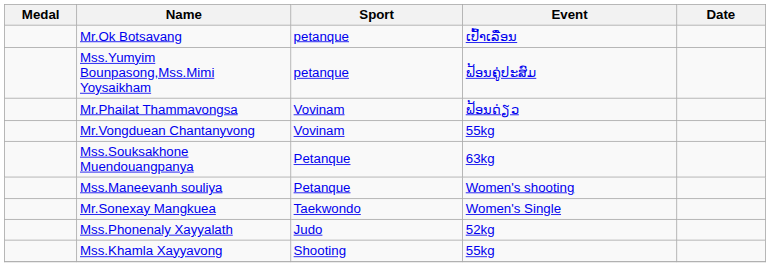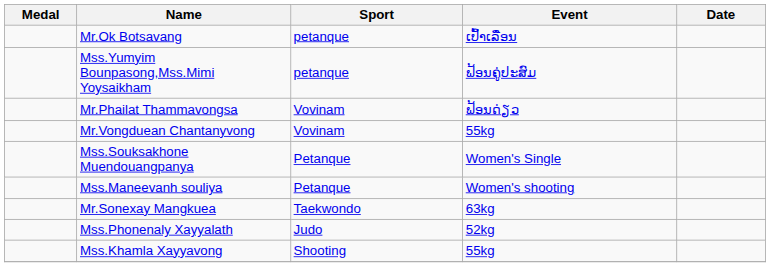 <table class="wikitable sortable" style="font-size:100%">
 <tr>
 <th width="80">Medal</th>
 <th width="250">Name</th>
 <th width="200">Sport</th>
 <th width="250">Event</th>
 <th width="100">Date</th>
 </tr>
 <tr>
 <td></td>
 <td><a href='#'>Mr.Ok Botsavang</a></td>
 <td><a href='#'>petanque</a></td>
 <td><a href='#'>ເປົ້າເລື່ອນ</a></td>
 <td></td>
 </tr>
 <tr>
 <td></td>
 <td><a href='#'>Mss.Yumyim Bounpasong,Mss.Mimi Yoysaikham</a></td>
 <td><a href='#'>petanque</a></td>
 <td><a href='#'>ຟ້ອນຄູ່ປະສົມ</a></td>
 <td></td>
 </tr>
 <tr>
 <td></td>
 <td><a href='#'>Mr.Phailat Thammavongsa</a></td>
 <td><a href='#'>Vovinam</a></td>
 <td><a href='#'>ຟ້ອນດ່ຽວ</a></td>
 <td></td>
 </tr>
 <tr>
 <td></td>
 <td><a href='#'>Mr.Vongduean Chantanyvong</a></td>
 <td><a href='#'>Vovinam</a></td>
 <td><a href='#'>55kg</a></td>
 <td></td>
 </tr>
 <tr>
 <td></td>
 <td><a href='#'>Mss.Souksakhone Muendouangpanya</a></td>
 <td><a href='#'>Petanque</a></td>
-<td><a href='#'>63kg</a></td>
+<td><a href='#'>Women's Single</a></td>
 <td></td>
 </tr>
 <tr>
 <td></td>
 <td><a href='#'>Mss.Maneevanh souliya</a></td>
 <td><a href='#'>Petanque</a></td>
 <td><a href='#'>Women's shooting</a></td>
 <td></td>
 </tr>
 <tr>
 <td></td>
 <td><a href='#'>Mr.Sonexay Mangkuea</a></td>
 <td><a href='#'>Taekwondo</a></td>
-<td><a href='#'>Women's Single</a></td>
+<td><a href='#'>63kg</a></td>
 <td></td>
 </tr>
 <tr>
 <td></td>
 <td><a href='#'>Mss.Phonenaly Xayyalath</a></td>
 <td><a href='#'>Judo</a></td>
 <td><a href='#'>52kg</a></td>
 <td></td>
 </tr>
 <tr>
 <td></td>
 <td><a href='#'>Mss.Khamla Xayyavong</a></td>
 <td><a href='#'>Shooting</a></td>
 <td><a href='#'>55kg</a></td>
 <td></td>
 </tr>
 <tr>
 </tr>
 </table>
